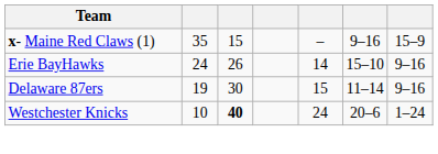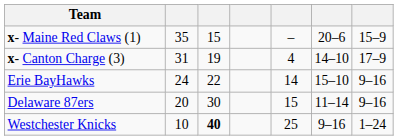 <table class="wikitable" style="text-align:center">
 <tr>
 <th style="width:180px">Team</th>
 <th style="width:30px"></th>
 <th style="width:30px"></th>
 <th style="width:40px"></th>
 <th style="width:40px"></th>
 <th style="width:40px"></th>
 <th style="width:40px"></th>
 </tr>
 <tr>
 <td align=left><strong>x</strong>- <a href='#'>Maine Red Claws</a> (1)</td>
 <td>35</td>
 <td>15</td>
 <td></td>
 <td>–</td>
-<td>9–16</td>
+<td>20–6</td>
 <td>15–9</td>
+</tr>
+<tr>
+<td align=left><strong>x</strong>- <a href='#'>Canton Charge</a> (3)</td>
+<td>31</td>
+<td>19</td>
+<td></td>
+<td>4</td>
+<td>14–10</td>
+<td>17–9</td>
 </tr>
 <tr>
 <td align=left><a href='#'>Erie BayHawks</a></td>
 <td>24</td>
-<td>26</td>
+<td>22</td>
 <td></td>
 <td>14</td>
 <td>15–10</td>
 <td>9–16</td>
 </tr>
 <tr>
 <td align=left><a href='#'>Delaware 87ers</a></td>
-<td>19</td>
+<td>20</td>
 <td>30</td>
 <td></td>
 <td>15</td>
 <td>11–14</td>
 <td>9–16</td>
 </tr>
 <tr>
 <td align=left><a href='#'>Westchester Knicks</a></td>
 <td>10</td>
 <td><strong>40</strong></td>
 <td></td>
-<td>24</td>
-<td>20–6</td>
+<td>25</td>
+<td>9–16</td>
 <td>1–24</td>
 </tr>
 </table>
